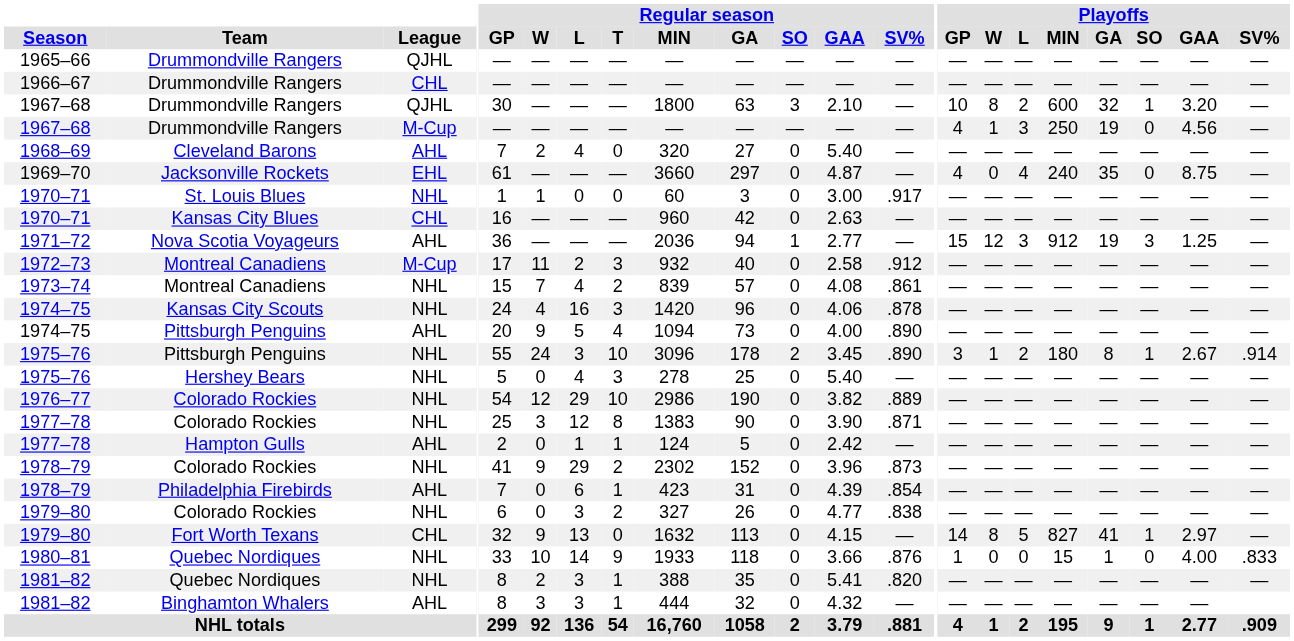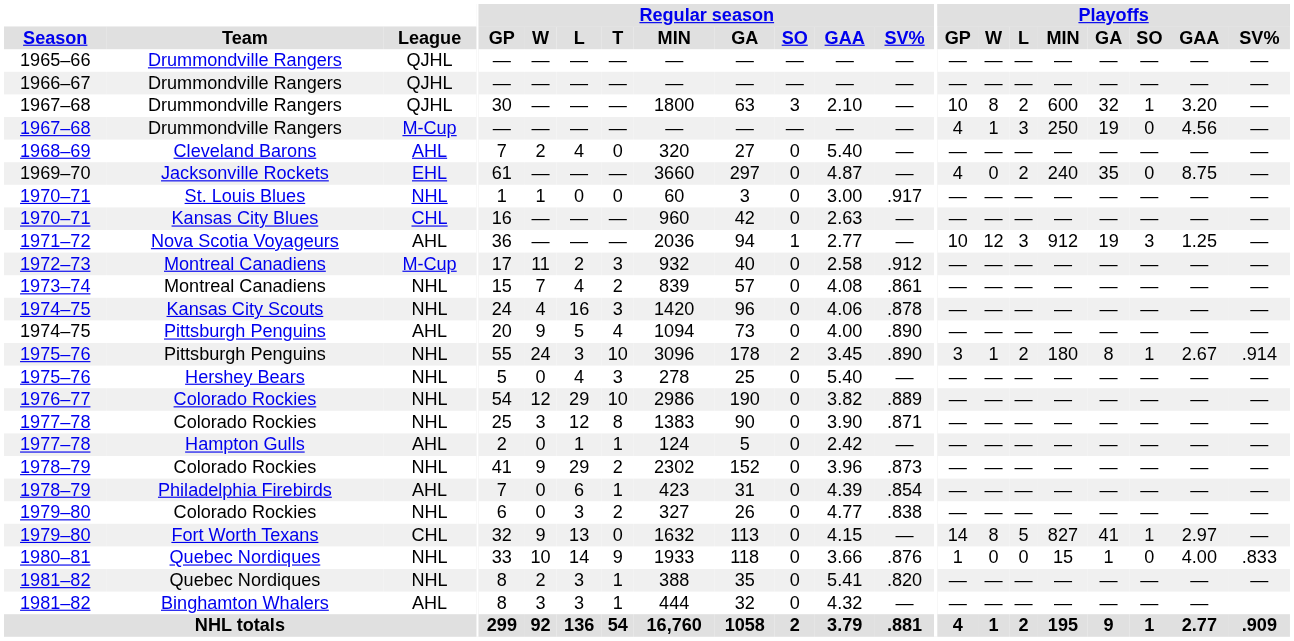 <table border="0" cellpadding="1" cellspacing="0" style="width:90%; text-align:center;">
 <tr bgcolor="#e0e0e0">
 <th colspan="3" bgcolor="#ffffff"></th>
 <th rowspan="99" bgcolor="#ffffff"></th>
 <th colspan="9" bgcolor="#e0e0e0"><a href='#'>Regular season</a></th>
 <th rowspan="99" bgcolor="#ffffff"></th>
 <th colspan="8" bgcolor="#e0e0e0"><a href='#'>Playoffs</a></th>
 </tr>
 <tr bgcolor="#e0e0e0">
 <th><a href='#'>Season</a></th>
 <th>Team</th>
 <th>League</th>
 <th>GP</th>
 <th>W</th>
 <th>L</th>
 <th>T</th>
 <th>MIN</th>
 <th>GA</th>
 <th><a href='#'>SO</a></th>
 <th><a href='#'>GAA</a></th>
 <th><a href='#'>SV%</a></th>
 <th>GP</th>
 <th>W</th>
 <th>L</th>
 <th>MIN</th>
 <th>GA</th>
 <th>SO</th>
 <th>GAA</th>
 <th>SV%</th>
 </tr>
 <tr>
 <td>1965–66</td>
 <td><a href='#'>Drummondville Rangers</a></td>
 <td>QJHL</td>
 <td>—</td>
 <td>—</td>
 <td>—</td>
 <td>—</td>
 <td>—</td>
 <td>—</td>
 <td>—</td>
 <td>—</td>
 <td>—</td>
 <td>—</td>
 <td>—</td>
 <td>—</td>
 <td>—</td>
 <td>—</td>
 <td>—</td>
 <td>—</td>
 <td>—</td>
 </tr>
 <tr bgcolor="#f0f0f0">
 <td>1966–67</td>
 <td>Drummondville Rangers</td>
-<td><a href='#'>CHL</a></td>
+<td>QJHL</td>
 <td>—</td>
 <td>—</td>
 <td>—</td>
 <td>—</td>
 <td>—</td>
 <td>—</td>
 <td>—</td>
 <td>—</td>
 <td>—</td>
 <td>—</td>
 <td>—</td>
 <td>—</td>
 <td>—</td>
 <td>—</td>
 <td>—</td>
 <td>—</td>
 <td>—</td>
 </tr>
 <tr>
 <td>1967–68</td>
 <td>Drummondville Rangers</td>
 <td>QJHL</td>
 <td>30</td>
 <td>—</td>
 <td>—</td>
 <td>—</td>
 <td>1800</td>
 <td>63</td>
 <td>3</td>
 <td>2.10</td>
 <td>—</td>
 <td>10</td>
 <td>8</td>
 <td>2</td>
 <td>600</td>
 <td>32</td>
 <td>1</td>
 <td>3.20</td>
 <td>—</td>
 </tr>
 <tr bgcolor="#f0f0f0">
 <td><a href='#'>1967–68</a></td>
 <td>Drummondville Rangers</td>
 <td><a href='#'>M-Cup</a></td>
 <td>—</td>
 <td>—</td>
 <td>—</td>
 <td>—</td>
 <td>—</td>
 <td>—</td>
 <td>—</td>
 <td>—</td>
 <td>—</td>
 <td>4</td>
 <td>1</td>
 <td>3</td>
 <td>250</td>
 <td>19</td>
 <td>0</td>
 <td>4.56</td>
 <td>—</td>
 </tr>
 <tr>
 <td><a href='#'>1968–69</a></td>
 <td><a href='#'>Cleveland Barons</a></td>
 <td><a href='#'>AHL</a></td>
 <td>7</td>
 <td>2</td>
 <td>4</td>
 <td>0</td>
 <td>320</td>
 <td>27</td>
 <td>0</td>
 <td>5.40</td>
 <td>—</td>
 <td>—</td>
 <td>—</td>
 <td>—</td>
 <td>—</td>
 <td>—</td>
 <td>—</td>
 <td>—</td>
 <td>—</td>
 </tr>
 <tr bgcolor="#f0f0f0">
 <td>1969–70</td>
 <td><a href='#'>Jacksonville Rockets</a></td>
 <td><a href='#'>EHL</a></td>
 <td>61</td>
 <td>—</td>
 <td>—</td>
 <td>—</td>
 <td>3660</td>
 <td>297</td>
 <td>0</td>
 <td>4.87</td>
 <td>—</td>
 <td>4</td>
 <td>0</td>
-<td>4</td>
+<td>2</td>
 <td>240</td>
 <td>35</td>
 <td>0</td>
 <td>8.75</td>
 <td>—</td>
 </tr>
 <tr>
 <td><a href='#'>1970–71</a></td>
 <td><a href='#'>St. Louis Blues</a></td>
 <td><a href='#'>NHL</a></td>
 <td>1</td>
 <td>1</td>
 <td>0</td>
 <td>0</td>
 <td>60</td>
 <td>3</td>
 <td>0</td>
 <td>3.00</td>
 <td>.917</td>
 <td>—</td>
 <td>—</td>
 <td>—</td>
 <td>—</td>
 <td>—</td>
 <td>—</td>
 <td>—</td>
 <td>—</td>
 </tr>
 <tr bgcolor="#f0f0f0">
 <td><a href='#'>1970–71</a></td>
 <td><a href='#'>Kansas City Blues</a></td>
 <td><a href='#'>CHL</a></td>
 <td>16</td>
 <td>—</td>
 <td>—</td>
 <td>—</td>
 <td>960</td>
 <td>42</td>
 <td>0</td>
 <td>2.63</td>
 <td>—</td>
 <td>—</td>
 <td>—</td>
 <td>—</td>
 <td>—</td>
 <td>—</td>
 <td>—</td>
 <td>—</td>
 <td>—</td>
 </tr>
 <tr>
 <td><a href='#'>1971–72</a></td>
 <td><a href='#'>Nova Scotia Voyageurs</a></td>
 <td>AHL</td>
 <td>36</td>
 <td>—</td>
 <td>—</td>
 <td>—</td>
 <td>2036</td>
 <td>94</td>
 <td>1</td>
 <td>2.77</td>
 <td>—</td>
-<td>15</td>
+<td>10</td>
 <td>12</td>
 <td>3</td>
 <td>912</td>
 <td>19</td>
 <td>3</td>
 <td>1.25</td>
 <td>—</td>
 </tr>
 <tr bgcolor="#f0f0f0">
 <td><a href='#'>1972–73</a></td>
 <td><a href='#'>Montreal Canadiens</a></td>
 <td><a href='#'>M-Cup</a></td>
 <td>17</td>
 <td>11</td>
 <td>2</td>
 <td>3</td>
 <td>932</td>
 <td>40</td>
 <td>0</td>
 <td>2.58</td>
 <td>.912</td>
 <td>—</td>
 <td>—</td>
 <td>—</td>
 <td>—</td>
 <td>—</td>
 <td>—</td>
 <td>—</td>
 <td>—</td>
 </tr>
 <tr>
 <td><a href='#'>1973–74</a></td>
 <td>Montreal Canadiens</td>
 <td>NHL</td>
 <td>15</td>
 <td>7</td>
 <td>4</td>
 <td>2</td>
 <td>839</td>
 <td>57</td>
 <td>0</td>
 <td>4.08</td>
 <td>.861</td>
 <td>—</td>
 <td>—</td>
 <td>—</td>
 <td>—</td>
 <td>—</td>
 <td>—</td>
 <td>—</td>
 <td>—</td>
 </tr>
 <tr bgcolor="#f0f0f0">
 <td><a href='#'>1974–75</a></td>
 <td><a href='#'>Kansas City Scouts</a></td>
 <td>NHL</td>
 <td>24</td>
 <td>4</td>
 <td>16</td>
 <td>3</td>
 <td>1420</td>
 <td>96</td>
 <td>0</td>
 <td>4.06</td>
 <td>.878</td>
 <td>—</td>
 <td>—</td>
 <td>—</td>
 <td>—</td>
 <td>—</td>
 <td>—</td>
 <td>—</td>
 <td>—</td>
 </tr>
 <tr>
 <td>1974–75</td>
 <td><a href='#'>Pittsburgh Penguins</a></td>
 <td>AHL</td>
 <td>20</td>
 <td>9</td>
 <td>5</td>
 <td>4</td>
 <td>1094</td>
 <td>73</td>
 <td>0</td>
 <td>4.00</td>
 <td>.890</td>
 <td>—</td>
 <td>—</td>
 <td>—</td>
 <td>—</td>
 <td>—</td>
 <td>—</td>
 <td>—</td>
 <td>—</td>
 </tr>
 <tr bgcolor="#f0f0f0">
 <td><a href='#'>1975–76</a></td>
 <td>Pittsburgh Penguins</td>
 <td>NHL</td>
 <td>55</td>
 <td>24</td>
 <td>3</td>
 <td>10</td>
 <td>3096</td>
 <td>178</td>
 <td>2</td>
 <td>3.45</td>
 <td>.890</td>
 <td>3</td>
 <td>1</td>
 <td>2</td>
 <td>180</td>
 <td>8</td>
 <td>1</td>
 <td>2.67</td>
 <td>.914</td>
 </tr>
 <tr>
 <td><a href='#'>1975–76</a></td>
 <td><a href='#'>Hershey Bears</a></td>
 <td>NHL</td>
 <td>5</td>
 <td>0</td>
 <td>4</td>
 <td>3</td>
 <td>278</td>
 <td>25</td>
 <td>0</td>
 <td>5.40</td>
 <td>—</td>
 <td>—</td>
 <td>—</td>
 <td>—</td>
 <td>—</td>
 <td>—</td>
 <td>—</td>
 <td>—</td>
 <td>—</td>
 </tr>
 <tr bgcolor="#f0f0f0">
 <td><a href='#'>1976–77</a></td>
 <td><a href='#'>Colorado Rockies</a></td>
 <td>NHL</td>
 <td>54</td>
 <td>12</td>
 <td>29</td>
 <td>10</td>
 <td>2986</td>
 <td>190</td>
 <td>0</td>
 <td>3.82</td>
 <td>.889</td>
 <td>—</td>
 <td>—</td>
 <td>—</td>
 <td>—</td>
 <td>—</td>
 <td>—</td>
 <td>—</td>
 <td>—</td>
 </tr>
 <tr>
 <td><a href='#'>1977–78</a></td>
 <td>Colorado Rockies</td>
 <td>NHL</td>
 <td>25</td>
 <td>3</td>
 <td>12</td>
 <td>8</td>
 <td>1383</td>
 <td>90</td>
 <td>0</td>
 <td>3.90</td>
 <td>.871</td>
 <td>—</td>
 <td>—</td>
 <td>—</td>
 <td>—</td>
 <td>—</td>
 <td>—</td>
 <td>—</td>
 <td>—</td>
 </tr>
 <tr bgcolor="#f0f0f0">
 <td><a href='#'>1977–78</a></td>
 <td><a href='#'>Hampton Gulls</a></td>
 <td>AHL</td>
 <td>2</td>
 <td>0</td>
 <td>1</td>
 <td>1</td>
 <td>124</td>
 <td>5</td>
 <td>0</td>
 <td>2.42</td>
 <td>—</td>
 <td>—</td>
 <td>—</td>
 <td>—</td>
 <td>—</td>
 <td>—</td>
 <td>—</td>
 <td>—</td>
 <td>—</td>
 </tr>
 <tr>
 <td><a href='#'>1978–79</a></td>
 <td>Colorado Rockies</td>
 <td>NHL</td>
 <td>41</td>
 <td>9</td>
 <td>29</td>
 <td>2</td>
 <td>2302</td>
 <td>152</td>
 <td>0</td>
 <td>3.96</td>
 <td>.873</td>
 <td>—</td>
 <td>—</td>
 <td>—</td>
 <td>—</td>
 <td>—</td>
 <td>—</td>
 <td>—</td>
 <td>—</td>
 </tr>
 <tr bgcolor="#f0f0f0">
 <td><a href='#'>1978–79</a></td>
 <td><a href='#'>Philadelphia Firebirds</a></td>
 <td>AHL</td>
 <td>7</td>
 <td>0</td>
 <td>6</td>
 <td>1</td>
 <td>423</td>
 <td>31</td>
 <td>0</td>
 <td>4.39</td>
 <td>.854</td>
 <td>—</td>
 <td>—</td>
 <td>—</td>
 <td>—</td>
 <td>—</td>
 <td>—</td>
 <td>—</td>
 <td>—</td>
 </tr>
 <tr>
 <td><a href='#'>1979–80</a></td>
 <td>Colorado Rockies</td>
 <td>NHL</td>
 <td>6</td>
 <td>0</td>
 <td>3</td>
 <td>2</td>
 <td>327</td>
 <td>26</td>
 <td>0</td>
 <td>4.77</td>
 <td>.838</td>
 <td>—</td>
 <td>—</td>
 <td>—</td>
 <td>—</td>
 <td>—</td>
 <td>—</td>
 <td>—</td>
 <td>—</td>
 </tr>
 <tr bgcolor="#f0f0f0">
 <td><a href='#'>1979–80</a></td>
 <td><a href='#'>Fort Worth Texans</a></td>
 <td>CHL</td>
 <td>32</td>
 <td>9</td>
 <td>13</td>
 <td>0</td>
 <td>1632</td>
 <td>113</td>
 <td>0</td>
 <td>4.15</td>
 <td>—</td>
 <td>14</td>
 <td>8</td>
 <td>5</td>
 <td>827</td>
 <td>41</td>
 <td>1</td>
 <td>2.97</td>
 <td>—</td>
 </tr>
 <tr>
 <td><a href='#'>1980–81</a></td>
 <td><a href='#'>Quebec Nordiques</a></td>
 <td>NHL</td>
 <td>33</td>
 <td>10</td>
 <td>14</td>
 <td>9</td>
 <td>1933</td>
 <td>118</td>
 <td>0</td>
 <td>3.66</td>
 <td>.876</td>
 <td>1</td>
 <td>0</td>
 <td>0</td>
 <td>15</td>
 <td>1</td>
 <td>0</td>
 <td>4.00</td>
 <td>.833</td>
 </tr>
 <tr bgcolor="#f0f0f0">
 <td><a href='#'>1981–82</a></td>
 <td>Quebec Nordiques</td>
 <td>NHL</td>
 <td>8</td>
 <td>2</td>
 <td>3</td>
 <td>1</td>
 <td>388</td>
 <td>35</td>
 <td>0</td>
 <td>5.41</td>
 <td>.820</td>
 <td>—</td>
 <td>—</td>
 <td>—</td>
 <td>—</td>
 <td>—</td>
 <td>—</td>
 <td>—</td>
 <td>—</td>
 </tr>
 <tr>
 <td><a href='#'>1981–82</a></td>
 <td><a href='#'>Binghamton Whalers</a></td>
 <td>AHL</td>
 <td>8</td>
 <td>3</td>
 <td>3</td>
 <td>1</td>
 <td>444</td>
 <td>32</td>
 <td>0</td>
 <td>4.32</td>
 <td>—</td>
 <td>—</td>
 <td>—</td>
 <td>—</td>
 <td>—</td>
 <td>—</td>
 <td>—</td>
 <td>—</td>
 </tr>
 <tr bgcolor="#e0e0e0">
 <th colspan=3>NHL totals</th>
 <th>299</th>
 <th>92</th>
 <th>136</th>
 <th>54</th>
 <th>16,760</th>
 <th>1058</th>
 <th>2</th>
 <th>3.79</th>
 <th>.881</th>
 <th>4</th>
 <th>1</th>
 <th>2</th>
 <th>195</th>
 <th>9</th>
 <th>1</th>
 <th>2.77</th>
 <th>.909</th>
 </tr>
 </table>
